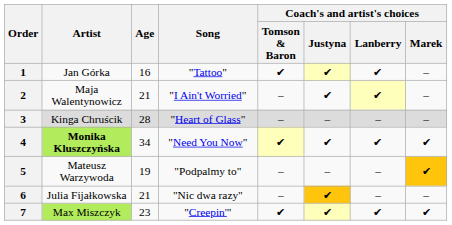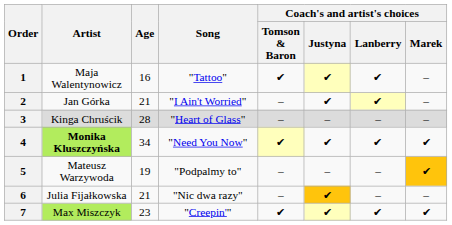 <table class="wikitable" style="text-align:center; line-height:17px; width:100%">
 <tr>
 <th scope="col" rowspan="2" style="width:04%">Order</th>
 <th scope="col" rowspan="2" style="width:18%">Artist</th>
 <th scope="col" rowspan="2" style="width:05%">Age</th>
 <th scope="col" rowspan="2" style="width:20%">Song</th>
 <th scope="col" colspan="4" style="width:24%">Coach's and artist's choices</th>
 </tr>
 <tr>
 <th style="width:06%">Tomson & Baron</th>
 <th style="width:06%">Justyna</th>
 <th style="width:06%">Lanberry</th>
 <th style="width:06%">Marek</th>
 </tr>
 <tr>
 <th>1</th>
-<td>Jan Górka</td>
+<td>Maja Walentynowicz</td>
 <td>16</td>
 <td>"<a href='#'>Tattoo</a>"</td>
 <td>✔</td>
 <td bgcolor="#ffffbc">✔</td>
 <td>✔</td>
 <td>–</td>
 </tr>
 <tr>
 <th>2</th>
-<td>Maja Walentynowicz</td>
+<td>Jan Górka</td>
 <td>21</td>
 <td>"<a href='#'>I Ain't Worried</a>"</td>
 <td>–</td>
 <td>✔</td>
 <td bgcolor="#ffffbc">✔</td>
 <td>–</td>
 </tr>
 <tr style="background:#DCDCDC">
 <th>3</th>
 <td>Kinga Chruścik</td>
 <td>28</td>
 <td>"<a href='#'>Heart of Glass</a>"</td>
 <td>–</td>
 <td>–</td>
 <td>–</td>
 <td>–</td>
 </tr>
 <tr>
 <th>4</th>
 <td style="background:#B2EC5D"><strong>Monika Kluszczyńska</strong></td>
 <td>34</td>
 <td>"<a href='#'>Need You Now</a>"</td>
 <td bgcolor="#ffffbc">✔</td>
 <td>✔</td>
 <td>✔</td>
 <td>✔</td>
 </tr>
 <tr>
 <th>5</th>
 <td>Mateusz Warzywoda</td>
 <td>19</td>
 <td>"Podpalmy to"</td>
 <td>–</td>
 <td>–</td>
 <td>–</td>
 <td bgcolor="#ffc40c">✔</td>
 </tr>
 <tr>
 <th>6</th>
 <td>Julia Fijałkowska</td>
 <td>21</td>
 <td>"Nic dwa razy"</td>
 <td>–</td>
 <td bgcolor="#ffc40c">✔</td>
 <td>–</td>
 <td>–</td>
 </tr>
 <tr>
 <th>7</th>
 <td style="background:#B2EC5D">Max Miszczyk</td>
 <td>23</td>
 <td>"<a href='#'>Creepin'</a>"</td>
 <td>✔</td>
 <td bgcolor="#ffffbc">✔</td>
 <td>✔</td>
 <td>✔</td>
 </tr>
 </table>
